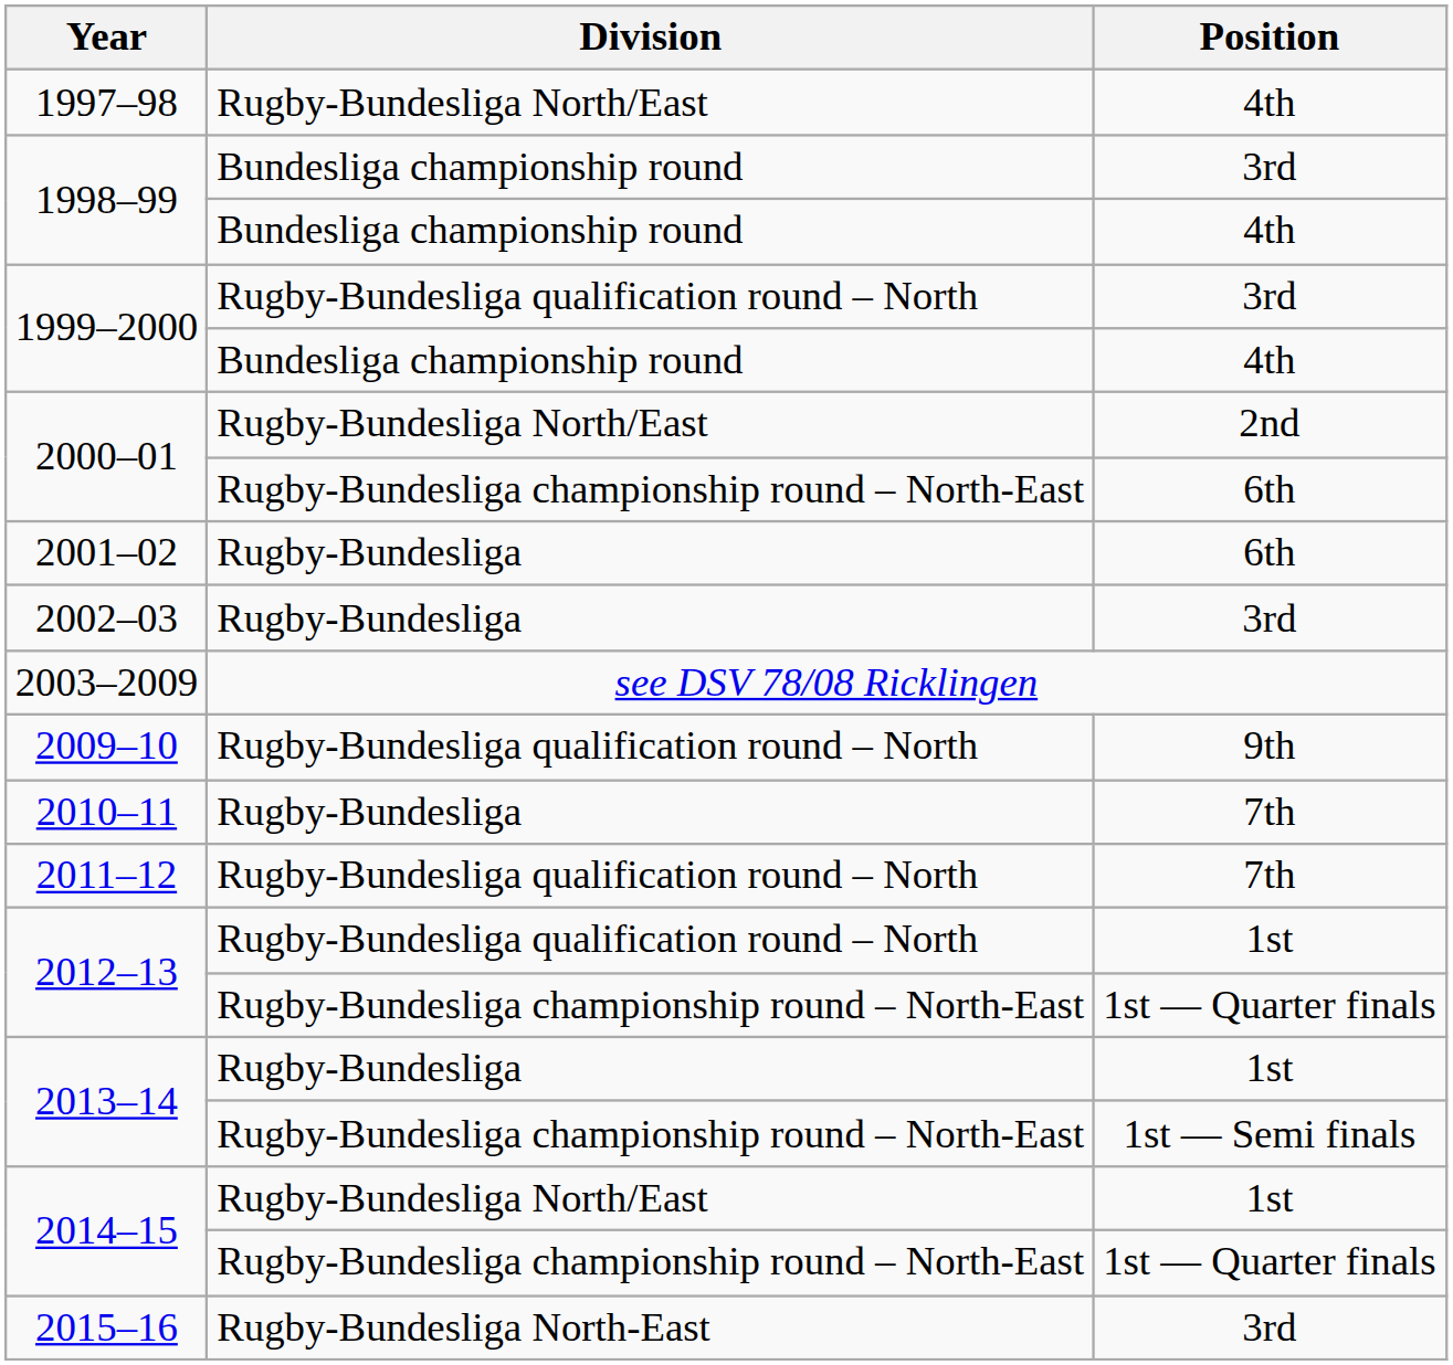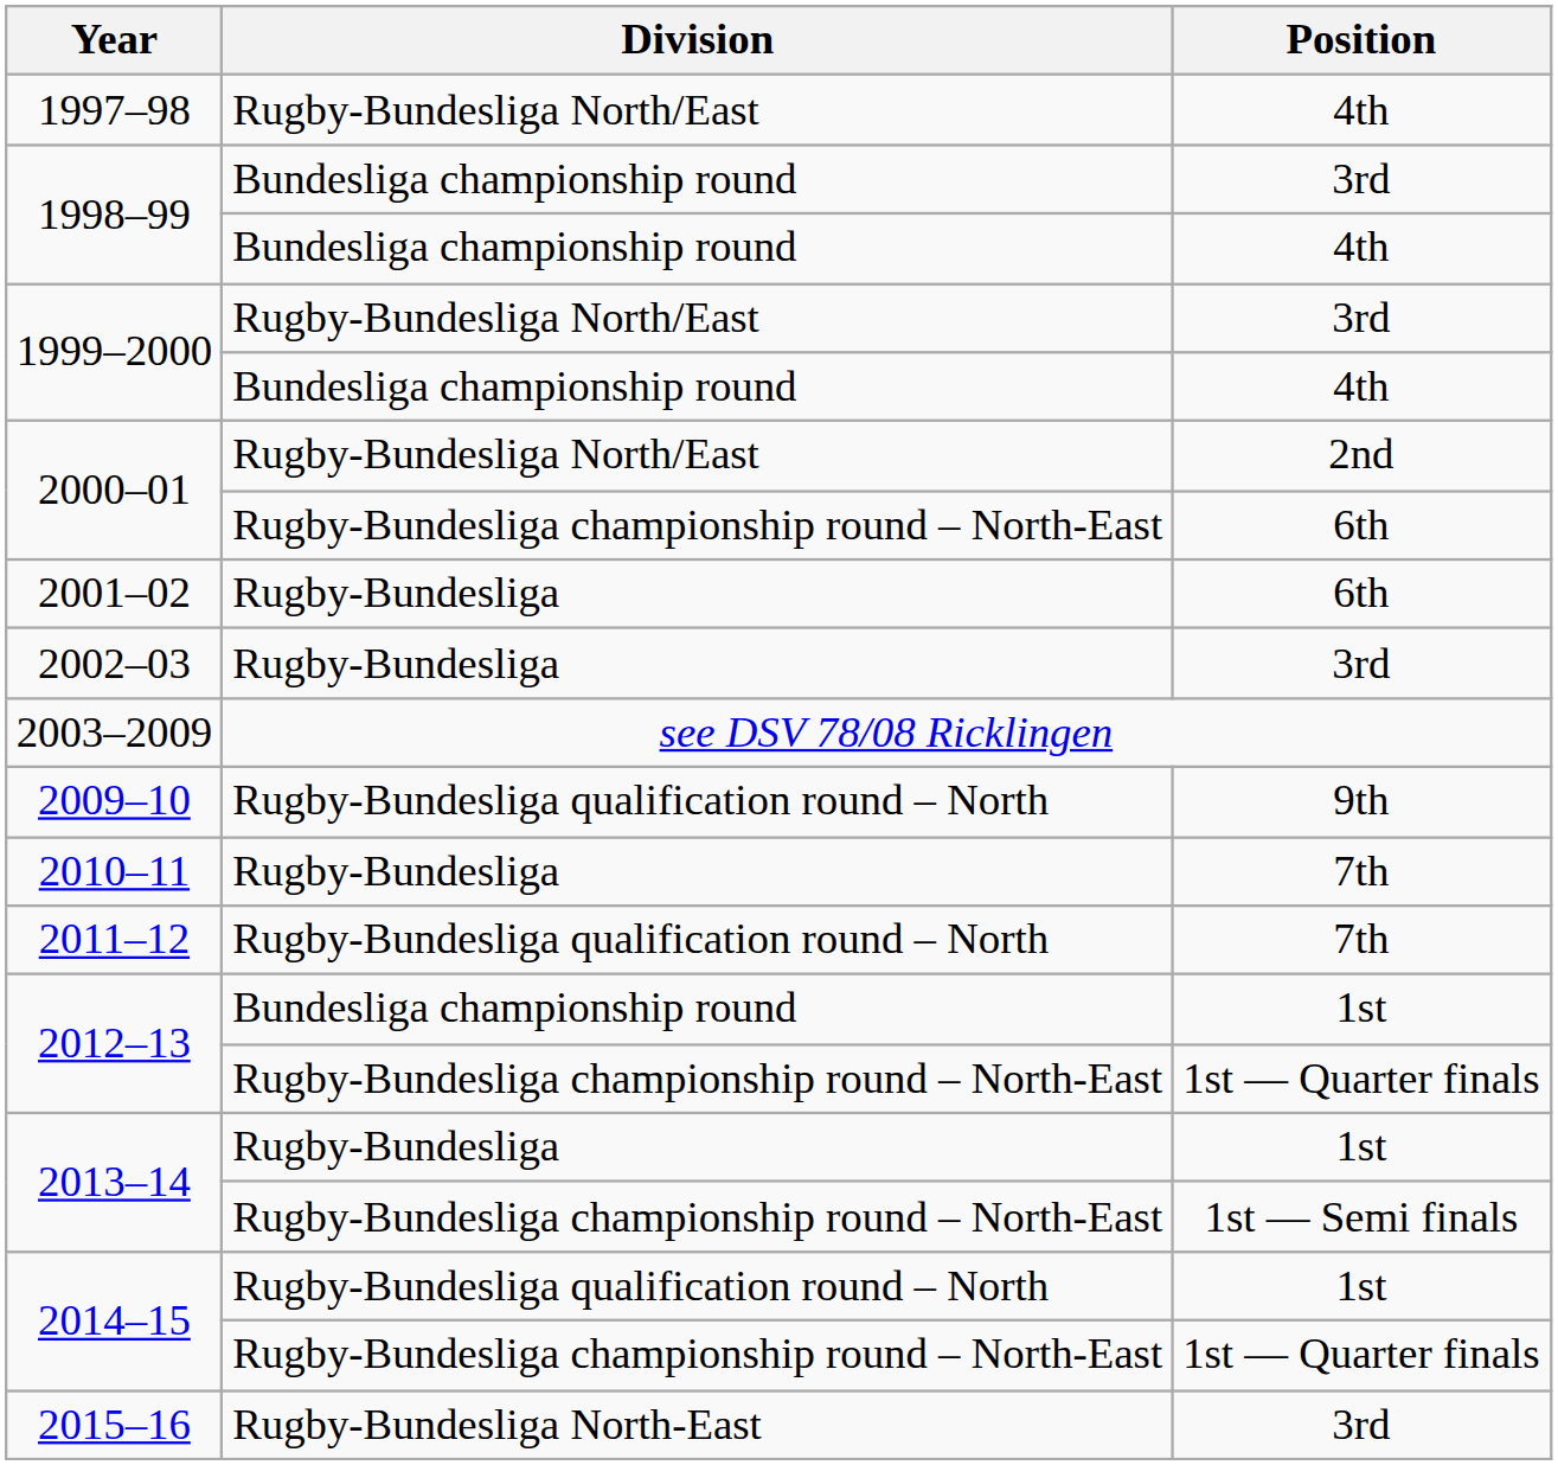 <table class="wikitable">
 <tr>
 <th>Year</th>
 <th>Division</th>
 <th>Position</th>
 </tr>
 <tr align="center">
 <td>1997–98</td>
 <td align="left">Rugby-Bundesliga North/East</td>
 <td>4th</td>
 </tr>
 <tr align="center">
 <td rowspan=2>1998–99</td>
 <td align="left">Bundesliga championship round</td>
 <td>3rd</td>
 </tr>
 <tr align="center">
 <td align="left">Bundesliga championship round</td>
 <td>4th</td>
 </tr>
 <tr align="center">
 <td rowspan=2>1999–2000</td>
-<td align="left">Rugby-Bundesliga qualification round – North</td>
+<td align="left">Rugby-Bundesliga North/East</td>
 <td>3rd</td>
 </tr>
 <tr align="center">
 <td align="left">Bundesliga championship round</td>
 <td>4th</td>
 </tr>
 <tr align="center">
 <td rowspan=2>2000–01</td>
 <td align="left">Rugby-Bundesliga North/East</td>
 <td>2nd</td>
 </tr>
 <tr align="center">
 <td align="left">Rugby-Bundesliga championship round – North-East</td>
 <td>6th</td>
 </tr>
 <tr align="center">
 <td>2001–02</td>
 <td align="left">Rugby-Bundesliga</td>
 <td>6th</td>
 </tr>
 <tr align="center">
 <td>2002–03</td>
 <td align="left">Rugby-Bundesliga</td>
 <td>3rd</td>
 </tr>
 <tr align="center">
 <td>2003–2009</td>
 <td colspan=2><em><a href='#'>see DSV 78/08 Ricklingen</a></em></td>
 </tr>
 <tr align="center">
 <td><a href='#'>2009–10</a></td>
 <td align="left">Rugby-Bundesliga qualification round – North</td>
 <td>9th</td>
 </tr>
 <tr align="center">
 <td><a href='#'>2010–11</a></td>
 <td align="left">Rugby-Bundesliga</td>
 <td>7th</td>
 </tr>
 <tr align="center">
 <td><a href='#'>2011–12</a></td>
 <td align="left">Rugby-Bundesliga qualification round – North</td>
 <td>7th</td>
 </tr>
 <tr align="center">
 <td rowspan=2><a href='#'>2012–13</a></td>
-<td align="left">Rugby-Bundesliga qualification round – North</td>
+<td align="left">Bundesliga championship round</td>
 <td>1st</td>
 </tr>
 <tr align="center">
 <td align="left">Rugby-Bundesliga championship round – North-East</td>
 <td>1st — Quarter finals</td>
 </tr>
 <tr align="center">
 <td rowspan=2><a href='#'>2013–14</a></td>
 <td align="left">Rugby-Bundesliga</td>
 <td>1st</td>
 </tr>
 <tr align="center">
 <td align="left">Rugby-Bundesliga championship round – North-East</td>
 <td>1st — Semi finals</td>
 </tr>
 <tr align="center">
 <td rowspan=2><a href='#'>2014–15</a></td>
-<td align="left">Rugby-Bundesliga North/East</td>
+<td align="left">Rugby-Bundesliga qualification round – North</td>
 <td>1st</td>
 </tr>
 <tr align="center">
 <td align="left">Rugby-Bundesliga championship round – North-East</td>
 <td>1st — Quarter finals</td>
 </tr>
 <tr align="center">
 <td><a href='#'>2015–16</a></td>
 <td align="left">Rugby-Bundesliga North-East</td>
 <td>3rd</td>
 </tr>
 </table>
